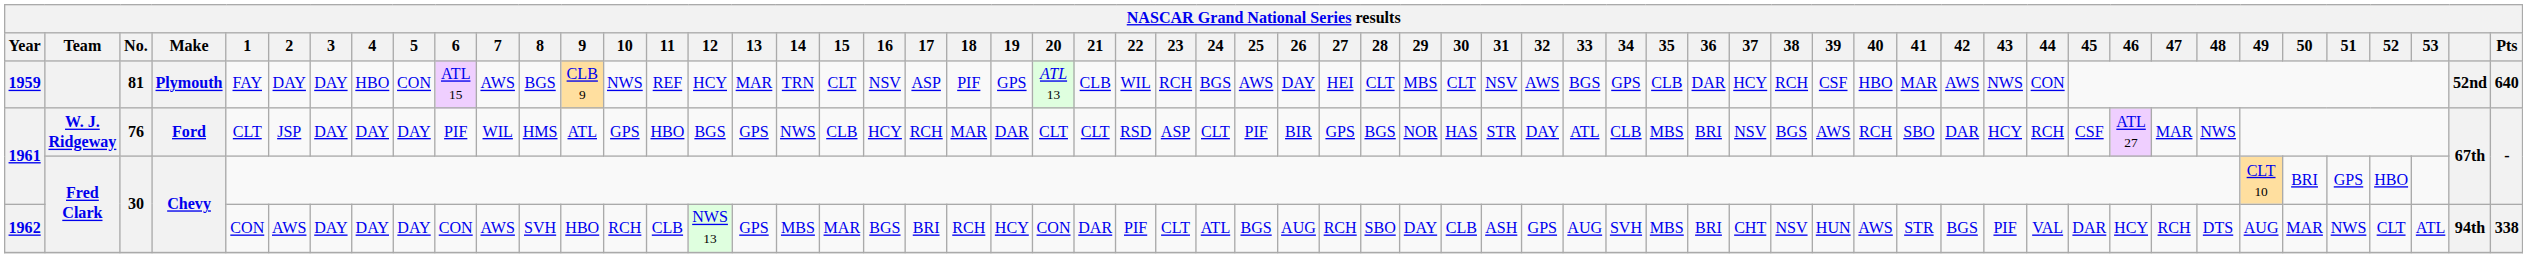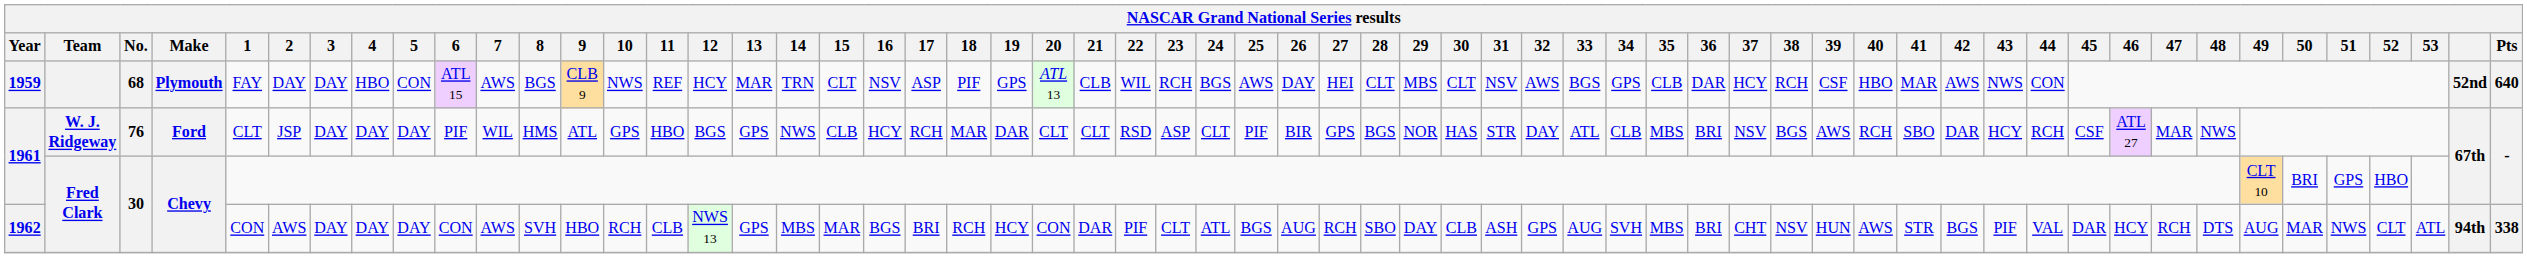 <table class="wikitable" style="text-align:center; font-size:75%">
 <tr>
 <th colspan="68"><a href='#'>NASCAR Grand National Series</a> results</th>
 </tr>
 <tr>
 <th>Year</th>
 <th>Team</th>
 <th>No.</th>
 <th>Make</th>
 <th>1</th>
 <th>2</th>
 <th>3</th>
 <th>4</th>
 <th>5</th>
 <th>6</th>
 <th>7</th>
 <th>8</th>
 <th>9</th>
 <th>10</th>
 <th>11</th>
 <th>12</th>
 <th>13</th>
 <th>14</th>
 <th>15</th>
 <th>16</th>
 <th>17</th>
 <th>18</th>
 <th>19</th>
 <th>20</th>
 <th>21</th>
 <th>22</th>
 <th>23</th>
 <th>24</th>
 <th>25</th>
 <th>26</th>
 <th>27</th>
 <th>28</th>
 <th>29</th>
 <th>30</th>
 <th>31</th>
 <th>32</th>
 <th>33</th>
 <th>34</th>
 <th>35</th>
 <th>36</th>
 <th>37</th>
 <th>38</th>
 <th>39</th>
 <th>40</th>
 <th>41</th>
 <th>42</th>
 <th>43</th>
 <th>44</th>
 <th>45</th>
 <th>46</th>
 <th>47</th>
 <th>48</th>
 <th>49</th>
 <th>50</th>
 <th>51</th>
 <th>52</th>
 <th>53</th>
 <th></th>
 <th>Pts</th>
 </tr>
 <tr>
 <th><a href='#'>1959</a></th>
 <th></th>
-<th>81</th>
+<th>68</th>
 <th><a href='#'>Plymouth</a></th>
 <td><a href='#'>FAY</a></td>
 <td><a href='#'>DAY</a></td>
 <td><a href='#'>DAY</a></td>
 <td><a href='#'>HBO</a></td>
 <td><a href='#'>CON</a></td>
 <td style="background:#EFCFFF;"><a href='#'>ATL</a><br><small>15</small></td>
 <td><a href='#'>AWS</a></td>
 <td><a href='#'>BGS</a></td>
 <td style="background:#FFDF9F;"><a href='#'>CLB</a><br><small>9</small></td>
 <td><a href='#'>NWS</a></td>
 <td><a href='#'>REF</a></td>
 <td><a href='#'>HCY</a></td>
 <td><a href='#'>MAR</a></td>
 <td><a href='#'>TRN</a></td>
 <td><a href='#'>CLT</a></td>
 <td><a href='#'>NSV</a></td>
 <td><a href='#'>ASP</a></td>
 <td><a href='#'>PIF</a></td>
 <td><a href='#'>GPS</a></td>
 <td style="background:#DFFFDF;"><em><a href='#'>ATL</a></em><br><small>13</small></td>
 <td><a href='#'>CLB</a></td>
 <td><a href='#'>WIL</a></td>
 <td><a href='#'>RCH</a></td>
 <td><a href='#'>BGS</a></td>
 <td><a href='#'>AWS</a></td>
 <td><a href='#'>DAY</a></td>
 <td><a href='#'>HEI</a></td>
 <td><a href='#'>CLT</a></td>
 <td><a href='#'>MBS</a></td>
 <td><a href='#'>CLT</a></td>
 <td><a href='#'>NSV</a></td>
 <td><a href='#'>AWS</a></td>
 <td><a href='#'>BGS</a></td>
 <td><a href='#'>GPS</a></td>
 <td><a href='#'>CLB</a></td>
 <td><a href='#'>DAR</a></td>
 <td><a href='#'>HCY</a></td>
 <td><a href='#'>RCH</a></td>
 <td><a href='#'>CSF</a></td>
 <td><a href='#'>HBO</a></td>
 <td><a href='#'>MAR</a></td>
 <td><a href='#'>AWS</a></td>
 <td><a href='#'>NWS</a></td>
 <td><a href='#'>CON</a></td>
 <td colspan=9></td>
 <th>52nd</th>
 <th>640</th>
 </tr>
 <tr>
 <th rowspan=2><a href='#'>1961</a></th>
 <th><a href='#'>W. J. Ridgeway</a></th>
 <th>76</th>
 <th><a href='#'>Ford</a></th>
 <td><a href='#'>CLT</a></td>
 <td><a href='#'>JSP</a></td>
 <td><a href='#'>DAY</a></td>
 <td><a href='#'>DAY</a></td>
 <td><a href='#'>DAY</a></td>
 <td><a href='#'>PIF</a></td>
 <td><a href='#'>WIL</a></td>
 <td><a href='#'>HMS</a></td>
 <td><a href='#'>ATL</a></td>
 <td><a href='#'>GPS</a></td>
 <td><a href='#'>HBO</a></td>
 <td><a href='#'>BGS</a></td>
 <td><a href='#'>GPS</a></td>
 <td><a href='#'>NWS</a></td>
 <td><a href='#'>CLB</a></td>
 <td><a href='#'>HCY</a></td>
 <td><a href='#'>RCH</a></td>
 <td><a href='#'>MAR</a></td>
 <td><a href='#'>DAR</a></td>
 <td><a href='#'>CLT</a></td>
 <td><a href='#'>CLT</a></td>
 <td><a href='#'>RSD</a></td>
 <td><a href='#'>ASP</a></td>
 <td><a href='#'>CLT</a></td>
 <td><a href='#'>PIF</a></td>
 <td><a href='#'>BIR</a></td>
 <td><a href='#'>GPS</a></td>
 <td><a href='#'>BGS</a></td>
 <td><a href='#'>NOR</a></td>
 <td><a href='#'>HAS</a></td>
 <td><a href='#'>STR</a></td>
 <td><a href='#'>DAY</a></td>
 <td><a href='#'>ATL</a></td>
 <td><a href='#'>CLB</a></td>
 <td><a href='#'>MBS</a></td>
 <td><a href='#'>BRI</a></td>
 <td><a href='#'>NSV</a></td>
 <td><a href='#'>BGS</a></td>
 <td><a href='#'>AWS</a></td>
 <td><a href='#'>RCH</a></td>
 <td><a href='#'>SBO</a></td>
 <td><a href='#'>DAR</a></td>
 <td><a href='#'>HCY</a></td>
 <td><a href='#'>RCH</a></td>
 <td><a href='#'>CSF</a></td>
 <td style="background-color:#EFCFFF"><a href='#'>ATL</a><br><small>27</small></td>
 <td><a href='#'>MAR</a></td>
 <td><a href='#'>NWS</a></td>
 <td colspan=5></td>
 <th rowspan=2>67th</th>
 <th rowspan=2>-</th>
 </tr>
 <tr>
 <th rowspan=2><a href='#'>Fred Clark</a></th>
 <th rowspan=2>30</th>
 <th rowspan=2><a href='#'>Chevy</a></th>
 <td colspan=48></td>
 <td style="background:#FFDF9F;"><a href='#'>CLT</a><br><small>10</small></td>
 <td><a href='#'>BRI</a></td>
 <td><a href='#'>GPS</a></td>
 <td><a href='#'>HBO</a></td>
 <td></td>
 </tr>
 <tr>
 <th><a href='#'>1962</a></th>
 <td><a href='#'>CON</a></td>
 <td><a href='#'>AWS</a></td>
 <td><a href='#'>DAY</a></td>
 <td><a href='#'>DAY</a></td>
 <td><a href='#'>DAY</a></td>
 <td><a href='#'>CON</a></td>
 <td><a href='#'>AWS</a></td>
 <td><a href='#'>SVH</a></td>
 <td><a href='#'>HBO</a></td>
 <td><a href='#'>RCH</a></td>
 <td><a href='#'>CLB</a></td>
 <td style="background:#DFFFDF;"><a href='#'>NWS</a><br><small>13</small></td>
 <td><a href='#'>GPS</a></td>
 <td><a href='#'>MBS</a></td>
 <td><a href='#'>MAR</a></td>
 <td><a href='#'>BGS</a></td>
 <td><a href='#'>BRI</a></td>
 <td><a href='#'>RCH</a></td>
 <td><a href='#'>HCY</a></td>
 <td><a href='#'>CON</a></td>
 <td><a href='#'>DAR</a></td>
 <td><a href='#'>PIF</a></td>
 <td><a href='#'>CLT</a></td>
 <td><a href='#'>ATL</a></td>
 <td><a href='#'>BGS</a></td>
 <td><a href='#'>AUG</a></td>
 <td><a href='#'>RCH</a></td>
 <td><a href='#'>SBO</a></td>
 <td><a href='#'>DAY</a></td>
 <td><a href='#'>CLB</a></td>
 <td><a href='#'>ASH</a></td>
 <td><a href='#'>GPS</a></td>
 <td><a href='#'>AUG</a></td>
 <td><a href='#'>SVH</a></td>
 <td><a href='#'>MBS</a></td>
 <td><a href='#'>BRI</a></td>
 <td><a href='#'>CHT</a></td>
 <td><a href='#'>NSV</a></td>
 <td><a href='#'>HUN</a></td>
 <td><a href='#'>AWS</a></td>
 <td><a href='#'>STR</a></td>
 <td><a href='#'>BGS</a></td>
 <td><a href='#'>PIF</a></td>
 <td><a href='#'>VAL</a></td>
 <td><a href='#'>DAR</a></td>
 <td><a href='#'>HCY</a></td>
 <td><a href='#'>RCH</a></td>
 <td><a href='#'>DTS</a></td>
 <td><a href='#'>AUG</a></td>
 <td><a href='#'>MAR</a></td>
 <td><a href='#'>NWS</a></td>
 <td><a href='#'>CLT</a></td>
 <td><a href='#'>ATL</a></td>
 <th>94th</th>
 <th>338</th>
 </tr>
 <tr>
 </tr>
 </table>
